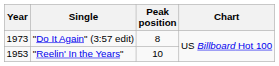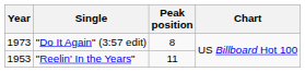 <table class="wikitable plainrowheaders" style="text-align:center">
 <tr>
 <th>Year</th>
 <th>Single</th>
 <th>Peak<br>position</th>
 <th>Chart</th>
 </tr>
 <tr>
 <td>1973</td>
 <td style="text-align: left;">"<a href='#'>Do It Again</a>" (3:57 edit)</td>
 <td>8</td>
 <td rowspan="2">US <a href='#'><em>Billboard</em> Hot 100</a></td>
 </tr>
 <tr>
 <td>1953</td>
 <td style="text-align: left;">"<a href='#'>Reelin' In the Years</a>"</td>
-<td>10</td>
+<td>11</td>
 </tr>
 </table>
